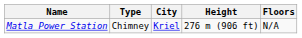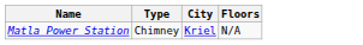 <table class="wikitable">
 <tr>
 <th>Name</th>
 <th>Type</th>
 <th>City</th>
-<th>Height</th>
 <th>Floors</th>
 </tr>
 <tr>
 <td><em><a href='#'>Matla Power Station</a></em></td>
 <td>Chimney</td>
 <td><a href='#'>Kriel</a></td>
-<td>276 m (906 ft)</td>
 <td>N/A</td>
 </tr>
 </table>
